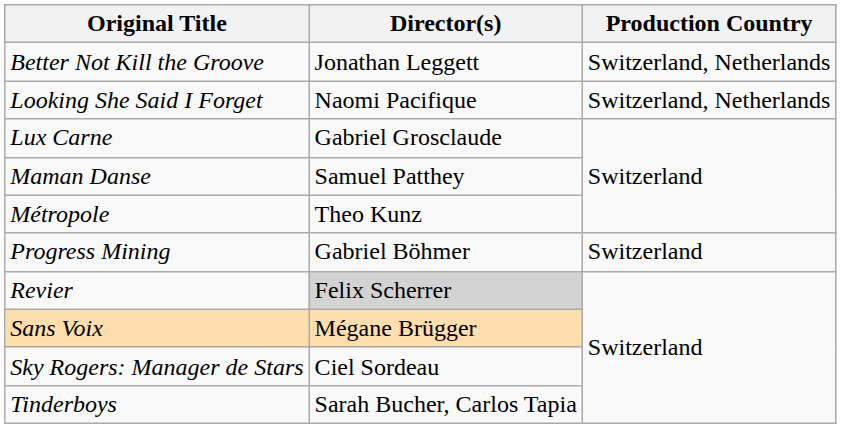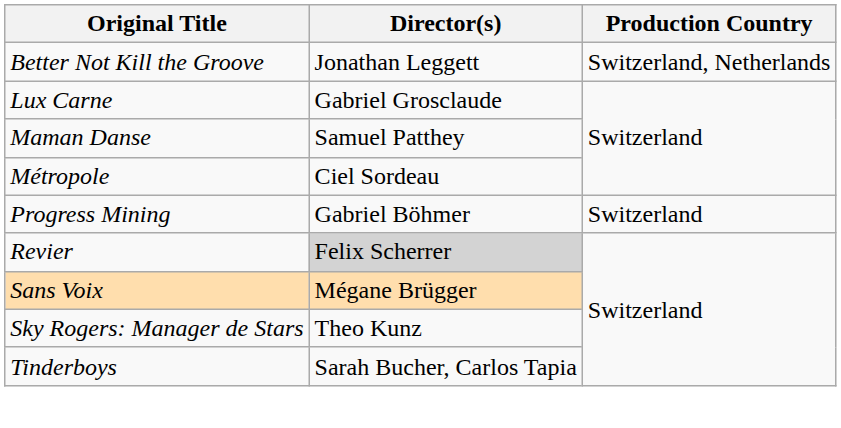 <table class="wikitable">
 <tr>
 <th scope="col">Original Title</th>
 <th scope="col">Director(s)</th>
 <th scope="col">Production Country</th>
 </tr>
 <tr>
 <td><em>Better Not Kill the Groove</em></td>
 <td>Jonathan Leggett</td>
-<td>Switzerland, Netherlands</td>
-</tr>
-<tr>
-<td><em>Looking She Said I Forget</em></td>
-<td>Naomi Pacifique</td>
 <td>Switzerland, Netherlands</td>
 </tr>
 <tr>
 <td><em>Lux Carne</em></td>
 <td>Gabriel Grosclaude</td>
 <td rowspan="3">Switzerland</td>
 </tr>
 <tr>
 <td><em>Maman Danse</em></td>
 <td>Samuel Patthey</td>
 </tr>
 <tr>
 <td><em>Métropole</em></td>
-<td>Theo Kunz</td>
+<td>Ciel Sordeau</td>
 </tr>
 <tr>
 <td><em>Progress Mining</em></td>
 <td>Gabriel Böhmer</td>
 <td>Switzerland</td>
 </tr>
 <tr>
 <td><em>Revier</em></td>
 <td style="background: lightgrey;">Felix Scherrer</td>
 <td rowspan="4">Switzerland</td>
 </tr>
 <tr style="background:#FFDEAD;">
 <td><em>Sans Voix</em></td>
 <td>Mégane Brügger</td>
 </tr>
 <tr>
 <td><em>Sky Rogers: Manager de Stars</em></td>
-<td>Ciel Sordeau</td>
+<td>Theo Kunz</td>
 </tr>
 <tr>
 <td><em>Tinderboys</em></td>
 <td>Sarah Bucher, Carlos Tapia</td>
 </tr>
 </table>
